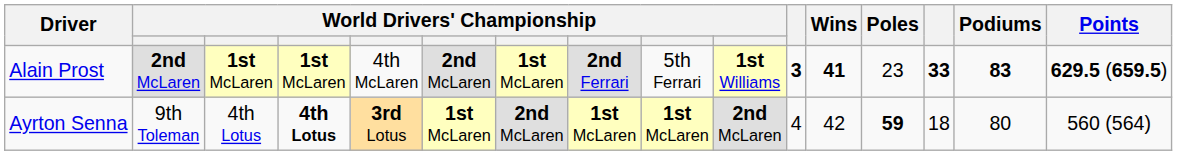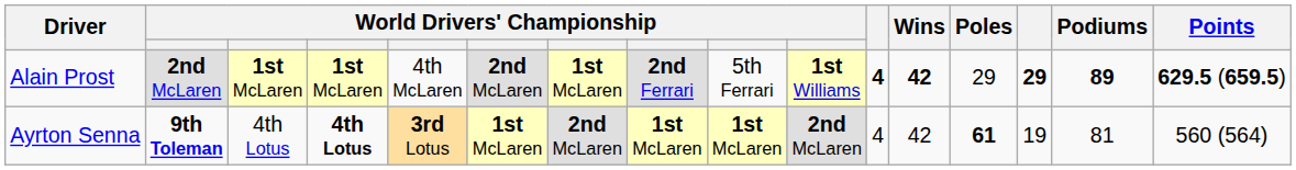 <table class="wikitable" style="text-align:center; font-size:90%">
 <tr>
 <th rowspan=2>Driver</th>
 <th colspan=9>World Drivers' Championship</th>
 <th rowspan=2></th>
 <th rowspan=2>Wins</th>
 <th rowspan=2>Poles</th>
 <th rowspan=2></th>
 <th rowspan=2>Podiums</th>
 <th rowspan=2><a href='#'>Points</a></th>
 </tr>
 <tr>
 <th></th>
 <th></th>
 <th></th>
 <th></th>
 <th></th>
 <th></th>
 <th></th>
 <th></th>
 <th></th>
 </tr>
 <tr>
 <td align="left"> <a href='#'>Alain Prost</a></td>
 <td style="background:#dfdfdf;" align=center><strong>2nd</strong><br><small><a href='#'>McLaren</a></small></td>
 <td style="background:#ffffbf;" align=center><strong>1st</strong><br><small>McLaren</small></td>
 <td style="background:#ffffbf;" align=center><strong>1st</strong><br><small>McLaren</small></td>
 <td align=center>4th<br><small>McLaren</small></td>
 <td style="background:#dfdfdf;" align=center><strong>2nd</strong><br><small>McLaren</small></td>
 <td style="background:#ffffbf;" align=center><strong>1st</strong><br><small>McLaren</small></td>
 <td style="background:#dfdfdf;" align=center><strong>2nd</strong><br><small><a href='#'>Ferrari</a></small></td>
 <td align=center>5th<br><small>Ferrari</small></td>
 <td style="background:#ffffbf;" align=center><strong>1st</strong><br><small><a href='#'>Williams</a></small></td>
-<td><strong>3</strong></td>
-<td><strong>41</strong></td>
-<td>23</td>
-<td><strong>33</strong></td>
-<td><strong>83</strong></td>
+<td><strong>4</strong></td>
+<td><strong>42</strong></td>
+<td>29</td>
+<td><strong>29</strong></td>
+<td><strong>89</strong></td>
 <td><strong>629.5</strong> (<strong>659.5</strong>)</td>
 </tr>
 <tr>
 <td align="left"> <a href='#'>Ayrton Senna</a></td>
-<td align=center>9th<br><small><a href='#'>Toleman</a></small></td>
+<td align=center><strong>9th<br><small><a href='#'>Toleman</a></small></strong></td>
 <td align=center>4th<br><small><a href='#'>Lotus</a></small></td>
 <td align=center><strong>4th<br><small>Lotus</small></strong></td>
 <td style="background:#ffdf9f;" align=center><strong>3rd</strong><br><small>Lotus</small></td>
 <td style="background:#ffffbf;" align=center><strong>1st</strong><br><small>McLaren</small></td>
 <td style="background:#dfdfdf;" align=center><strong>2nd</strong><br><small>McLaren</small></td>
 <td style="background:#ffffbf;" align=center><strong>1st</strong><br><small>McLaren</small></td>
 <td style="background:#ffffbf;" align=center><strong>1st</strong><br><small>McLaren</small></td>
 <td style="background:#dfdfdf;" align=center><strong>2nd</strong><br><small>McLaren</small></td>
 <td>4</td>
 <td>42</td>
-<td><strong>59</strong></td>
-<td>18</td>
-<td>80</td>
+<td><strong>61</strong></td>
+<td>19</td>
+<td>81</td>
 <td>560 (564)</td>
 </tr>
 </table>
